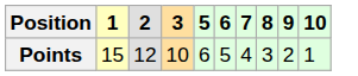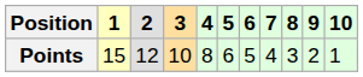 <table class="wikitable" style="font-size: 95%;">
 <tr>
 <th>Position</th>
 <th style="background:#ffffbf;">1</th>
 <th style="background:#dfdfdf;">2</th>
 <th style="background:#ffdf9f;">3</th>
+<th style="background:#dfffdf;">4</th>
 <th style="background:#dfffdf;">5</th>
 <th style="background:#dfffdf;">6</th>
 <th style="background:#dfffdf;">7</th>
 <th style="background:#dfffdf;">8</th>
 <th style="background:#dfffdf;">9</th>
 <th style="background:#dfffdf;">10</th>
 </tr>
 <tr>
 <th>Points</th>
 <td style="background:#ffffbf;">15</td>
 <td style="background:#dfdfdf;">12</td>
 <td style="background:#ffdf9f;">10</td>
+<td style="background:#dfffdf;">8</td>
 <td style="background:#dfffdf;">6</td>
 <td style="background:#dfffdf;">5</td>
 <td style="background:#dfffdf;">4</td>
 <td style="background:#dfffdf;">3</td>
 <td style="background:#dfffdf;">2</td>
 <td style="background:#dfffdf;">1</td>
 </tr>
 </table>
